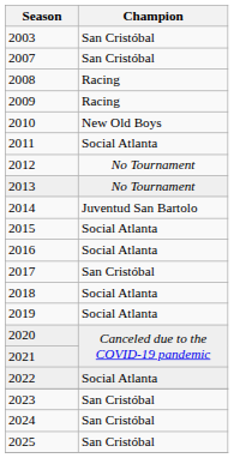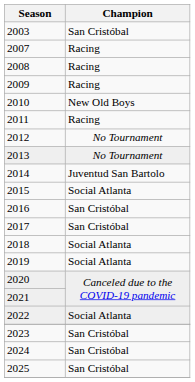 <table class="wikitable sortable">
 <tr>
 <th width=80px>Season</th>
 <th width=170px>Champion</th>
 </tr>
 <tr>
 <td>2003</td>
 <td>San Cristóbal</td>
 </tr>
 <tr>
 <td>2007</td>
-<td>San Cristóbal</td>
+<td>Racing</td>
 </tr>
 <tr>
 <td>2008</td>
 <td>Racing</td>
 </tr>
 <tr>
 <td>2009</td>
 <td>Racing</td>
 </tr>
 <tr>
 <td>2010</td>
 <td>New Old Boys</td>
 </tr>
 <tr>
 <td>2011</td>
-<td>Social Atlanta</td>
+<td>Racing</td>
 </tr>
 <tr>
 <td>2012</td>
 <td colspan="1" align=center><em>No Tournament</em></td>
 </tr>
 <tr bgcolor=#efefef>
 <td>2013</td>
 <td colspan="1" align=center><em>No Tournament</em></td>
 </tr>
 <tr>
 <td>2014</td>
 <td>Juventud San Bartolo</td>
 </tr>
 <tr>
 <td>2015</td>
 <td>Social Atlanta</td>
 </tr>
 <tr>
 <td>2016</td>
-<td>Social Atlanta</td>
+<td>San Cristóbal</td>
 </tr>
 <tr>
 <td>2017</td>
 <td>San Cristóbal</td>
 </tr>
 <tr>
 <td>2018</td>
 <td>Social Atlanta</td>
 </tr>
 <tr>
 <td>2019</td>
 <td>Social Atlanta</td>
 </tr>
 <tr bgcolor=#efefef>
 <td>2020</td>
 <td rowspan=2 colspan="1" align=center><em>Canceled due to the <a href='#'>COVID-19 pandemic</a></em></td>
 </tr>
 <tr bgcolor=#efefef>
 <td>2021</td>
 </tr>
 <tr bgcolor=#efefef>
 <td>2022</td>
 <td>Social Atlanta</td>
 </tr>
 <tr bgcolor=#efefef>
 </tr>
 <tr>
 <td>2023</td>
 <td>San Cristóbal</td>
 </tr>
 <tr>
 <td>2024</td>
 <td>San Cristóbal</td>
 </tr>
 <tr>
 <td>2025</td>
 <td>San Cristóbal</td>
 </tr>
 <tr>
 </tr>
 </table>
